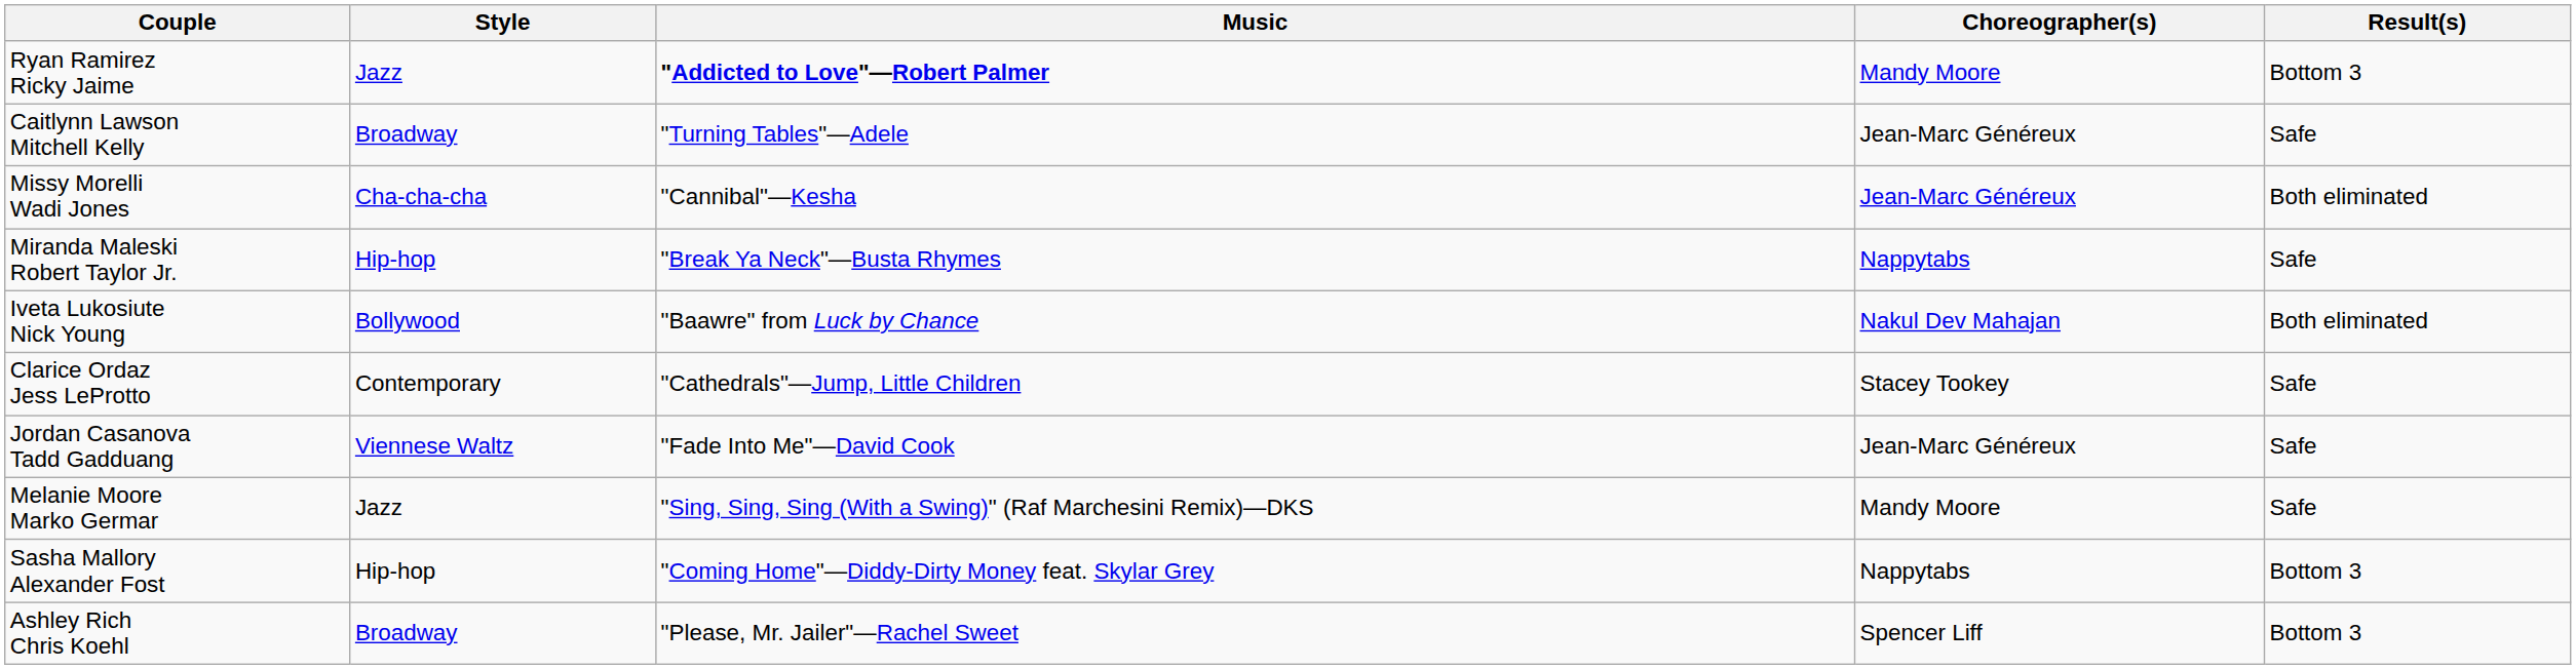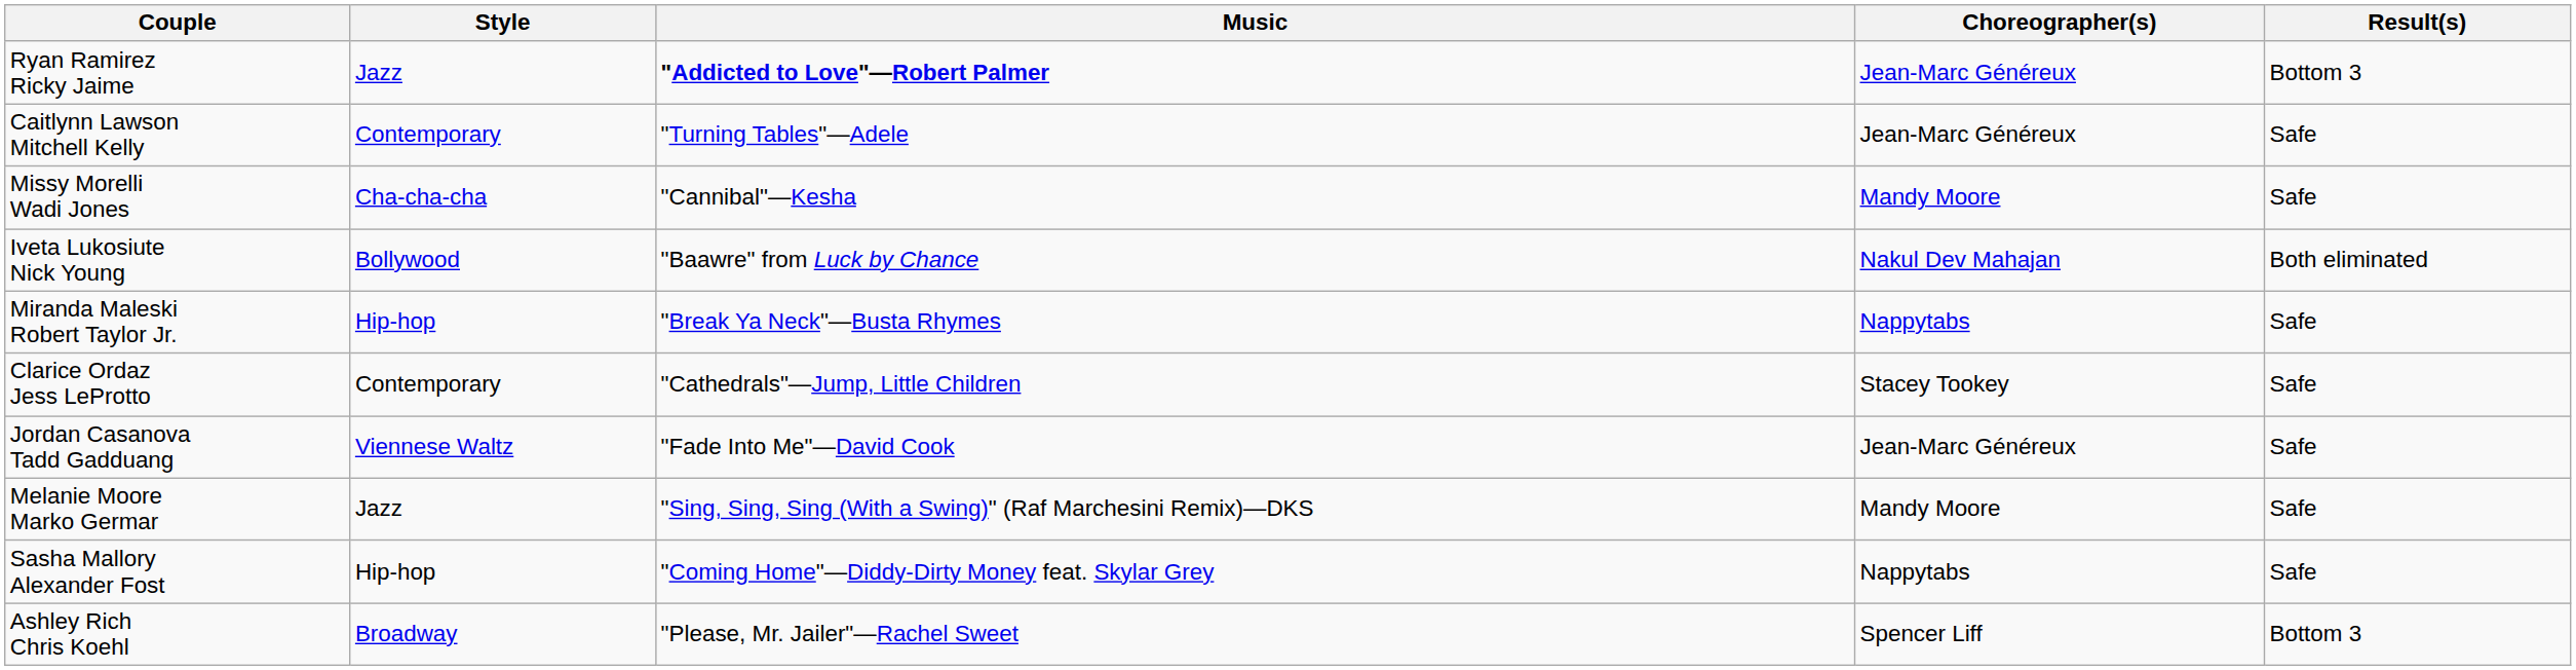 <table class="wikitable" style="width:90%;">
 <tr>
 <th>Couple</th>
 <th>Style</th>
 <th>Music</th>
 <th>Choreographer(s)</th>
 <th>Result(s)</th>
 </tr>
 <tr>
 <td>Ryan Ramirez<br>Ricky Jaime</td>
 <td><a href='#'>Jazz</a></td>
 <td><strong>"<a href='#'>Addicted to Love</a>"—<a href='#'>Robert Palmer</a></strong></td>
-<td><a href='#'>Mandy Moore</a></td>
+<td><a href='#'>Jean-Marc Généreux</a></td>
 <td>Bottom 3</td>
 </tr>
 <tr>
 <td>Caitlynn Lawson<br>Mitchell Kelly</td>
-<td><a href='#'>Broadway</a></td>
+<td><a href='#'>Contemporary</a></td>
 <td>"<a href='#'>Turning Tables</a>"—<a href='#'>Adele</a></td>
 <td>Jean-Marc Généreux</td>
 <td>Safe</td>
 </tr>
 <tr>
 <td>Missy Morelli<br>Wadi Jones</td>
 <td><a href='#'>Cha-cha-cha</a></td>
 <td>"Cannibal"—<a href='#'>Kesha</a></td>
-<td><a href='#'>Jean-Marc Généreux</a></td>
+<td><a href='#'>Mandy Moore</a></td>
+<td>Safe</td>
+</tr>
+<tr>
+<td>Iveta Lukosiute<br>Nick Young</td>
+<td><a href='#'>Bollywood</a></td>
+<td>"Baawre" from <em><a href='#'>Luck by Chance</a></em></td>
+<td><a href='#'>Nakul Dev Mahajan</a></td>
 <td>Both eliminated</td>
 </tr>
 <tr>
 <td>Miranda Maleski<br>Robert Taylor Jr.</td>
 <td><a href='#'>Hip-hop</a></td>
 <td>"<a href='#'>Break Ya Neck</a>"—<a href='#'>Busta Rhymes</a></td>
 <td><a href='#'>Nappytabs</a></td>
 <td>Safe</td>
-</tr>
-<tr>
-<td>Iveta Lukosiute<br>Nick Young</td>
-<td><a href='#'>Bollywood</a></td>
-<td>"Baawre" from <em><a href='#'>Luck by Chance</a></em></td>
-<td><a href='#'>Nakul Dev Mahajan</a></td>
-<td>Both eliminated</td>
 </tr>
 <tr>
 <td>Clarice Ordaz<br>Jess LeProtto</td>
 <td>Contemporary</td>
 <td>"Cathedrals"—<a href='#'>Jump, Little Children</a></td>
 <td>Stacey Tookey</td>
 <td>Safe</td>
 </tr>
 <tr>
 <td>Jordan Casanova<br>Tadd Gadduang</td>
 <td><a href='#'>Viennese Waltz</a></td>
 <td>"Fade Into Me"—<a href='#'>David Cook</a></td>
 <td>Jean-Marc Généreux</td>
 <td>Safe</td>
 </tr>
 <tr>
 <td>Melanie Moore<br>Marko Germar</td>
 <td>Jazz</td>
 <td>"<a href='#'>Sing, Sing, Sing (With a Swing)</a>" (Raf Marchesini Remix)—DKS</td>
 <td>Mandy Moore</td>
 <td>Safe</td>
 </tr>
 <tr>
 <td>Sasha Mallory<br>Alexander Fost</td>
 <td>Hip-hop</td>
 <td>"<a href='#'>Coming Home</a>"—<a href='#'>Diddy-Dirty Money</a> feat. <a href='#'>Skylar Grey</a></td>
 <td>Nappytabs</td>
-<td>Bottom 3</td>
+<td>Safe</td>
 </tr>
 <tr>
 <td>Ashley Rich<br>Chris Koehl</td>
 <td><a href='#'>Broadway</a></td>
 <td>"Please, Mr. Jailer"—<a href='#'>Rachel Sweet</a></td>
 <td>Spencer Liff</td>
 <td>Bottom 3</td>
 </tr>
 </table>
